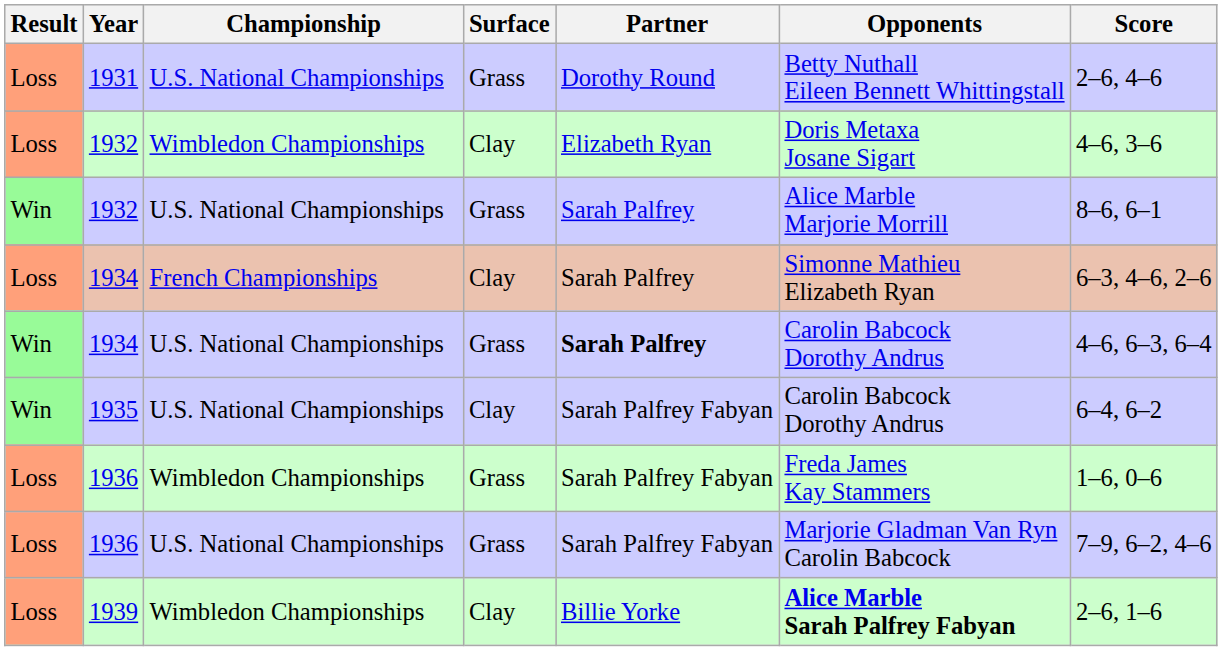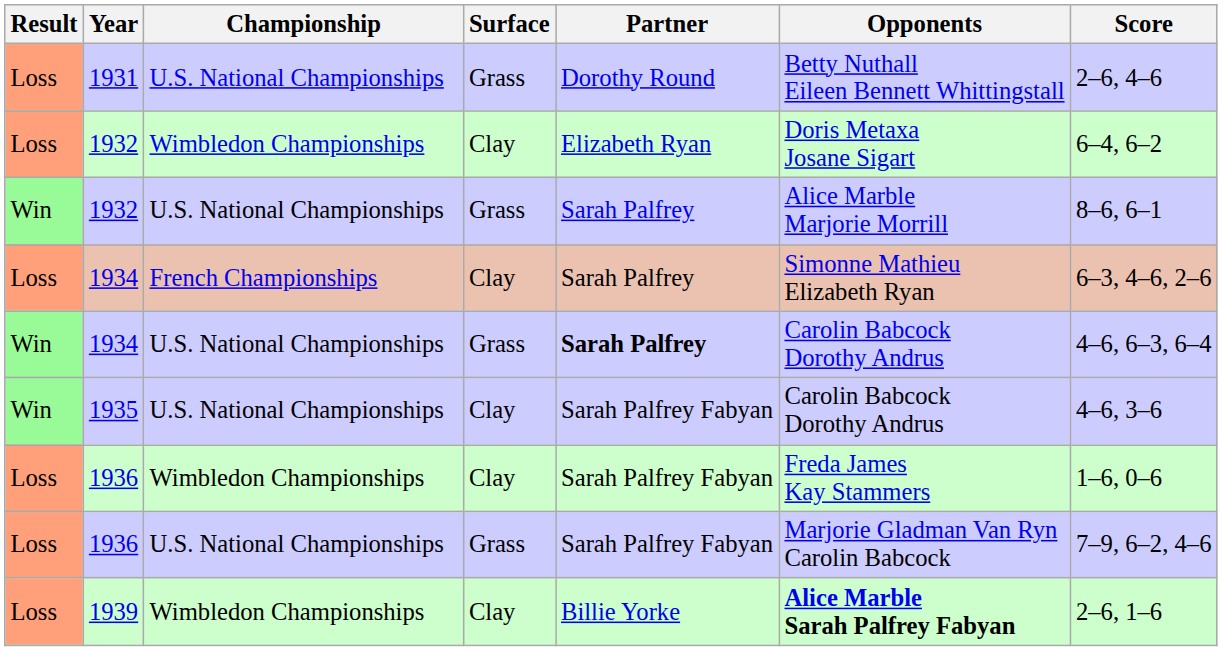 <table class='sortable wikitable'>
 <tr>
 <th style="width:40px">Result</th>
 <th style="width:30px">Year</th>
 <th style="width:200px">Championship</th>
 <th style="width:50px">Surface</th>
 <th>Partner</th>
 <th>Opponents</th>
 <th class="unsortable">Score</th>
 </tr>
 <tr style="background:#ccf;">
 <td style="background:#ffa07a;">Loss</td>
 <td><a href='#'>1931</a></td>
 <td><a href='#'>U.S. National Championships</a></td>
 <td>Grass</td>
 <td> <a href='#'>Dorothy Round</a></td>
 <td> <a href='#'>Betty Nuthall</a> <br>  <a href='#'>Eileen Bennett Whittingstall</a></td>
 <td>2–6, 4–6</td>
 </tr>
 <tr style="background:#cfc;">
 <td style="background:#ffa07a;">Loss</td>
 <td><a href='#'>1932</a></td>
 <td><a href='#'>Wimbledon Championships</a></td>
 <td>Clay</td>
 <td> <a href='#'>Elizabeth Ryan</a></td>
 <td> <a href='#'>Doris Metaxa</a> <br>  <a href='#'>Josane Sigart</a></td>
-<td>4–6, 3–6</td>
+<td>6–4, 6–2</td>
 </tr>
 <tr style="background:#ccf;">
 <td style="background:#98fb98;">Win</td>
 <td><a href='#'>1932</a></td>
 <td>U.S. National Championships</td>
 <td>Grass</td>
 <td> <a href='#'>Sarah Palfrey</a></td>
 <td> <a href='#'>Alice Marble</a> <br>  <a href='#'>Marjorie Morrill</a></td>
 <td>8–6, 6–1</td>
 </tr>
 <tr style="background:#ebc2af;">
 <td style="background:#ffa07a;">Loss</td>
 <td><a href='#'>1934</a></td>
 <td><a href='#'>French Championships</a></td>
 <td>Clay</td>
 <td> Sarah Palfrey</td>
 <td> <a href='#'>Simonne Mathieu</a> <br>  Elizabeth Ryan</td>
 <td>6–3, 4–6, 2–6</td>
 </tr>
 <tr style="background:#ccf;">
 <td style="background:#98fb98;">Win</td>
 <td><a href='#'>1934</a></td>
 <td>U.S. National Championships</td>
 <td>Grass</td>
 <td><strong> Sarah Palfrey</strong></td>
 <td> <a href='#'>Carolin Babcock</a> <br>  <a href='#'>Dorothy Andrus</a></td>
 <td>4–6, 6–3, 6–4</td>
 </tr>
 <tr style="background:#ccf;">
 <td style="background:#98fb98;">Win</td>
 <td><a href='#'>1935</a></td>
 <td>U.S. National Championships</td>
 <td>Clay</td>
 <td> Sarah Palfrey Fabyan</td>
 <td> Carolin Babcock <br>  Dorothy Andrus</td>
-<td>6–4, 6–2</td>
+<td>4–6, 3–6</td>
 </tr>
 <tr style="background:#cfc;">
 <td style="background:#ffa07a;">Loss</td>
 <td><a href='#'>1936</a></td>
 <td>Wimbledon Championships</td>
-<td>Grass</td>
+<td>Clay</td>
 <td> Sarah Palfrey Fabyan</td>
 <td> <a href='#'>Freda James</a> <br>  <a href='#'>Kay Stammers</a></td>
 <td>1–6, 0–6</td>
 </tr>
 <tr style="background:#ccf;">
 <td style="background:#ffa07a;">Loss</td>
 <td><a href='#'>1936</a></td>
 <td>U.S. National Championships</td>
 <td>Grass</td>
 <td> Sarah Palfrey Fabyan</td>
 <td> <a href='#'>Marjorie Gladman Van Ryn</a> <br>  Carolin Babcock</td>
 <td>7–9, 6–2, 4–6</td>
 </tr>
 <tr style="background:#cfc;">
 <td style="background:#ffa07a;">Loss</td>
 <td><a href='#'>1939</a></td>
 <td>Wimbledon Championships</td>
 <td>Clay</td>
 <td> <a href='#'>Billie Yorke</a></td>
 <td><strong> <a href='#'>Alice Marble</a> <br>  Sarah Palfrey Fabyan</strong></td>
 <td>2–6, 1–6</td>
 </tr>
 </table>
